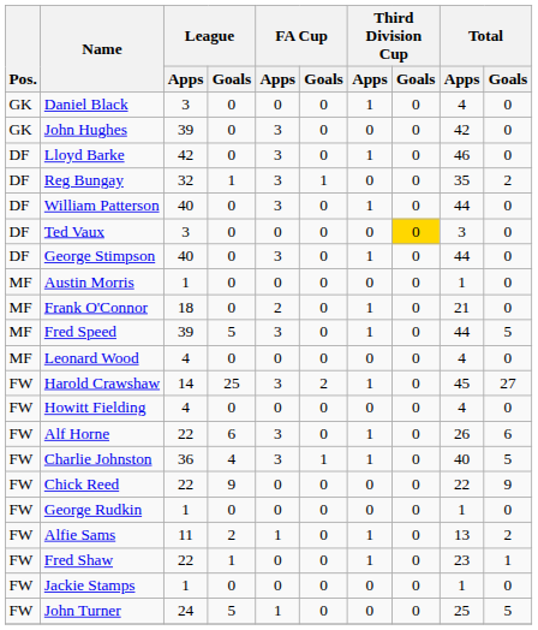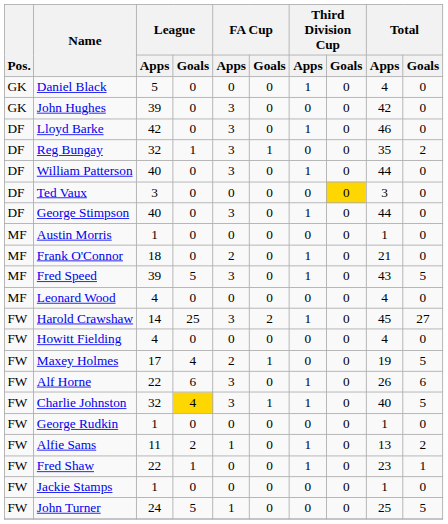 <table class="wikitable" style="text-align:center">
 <tr>
 <th rowspan="2" valign="bottom">Pos.</th>
 <th rowspan="2">Name</th>
 <th colspan="2" width="85">League</th>
 <th colspan="2" width="85">FA Cup</th>
 <th colspan="2" width="85">Third Division Cup</th>
 <th colspan="2" width="85">Total</th>
 </tr>
 <tr>
 <th>Apps</th>
 <th>Goals</th>
 <th>Apps</th>
 <th>Goals</th>
 <th>Apps</th>
 <th>Goals</th>
 <th>Apps</th>
 <th>Goals</th>
 </tr>
 <tr>
 <td align="left">GK</td>
 <td align="left"> <a href='#'>Daniel Black</a></td>
-<td>3</td>
+<td>5</td>
 <td>0</td>
 <td>0</td>
 <td>0</td>
 <td>1</td>
 <td>0</td>
 <td>4</td>
 <td>0</td>
 </tr>
 <tr>
 <td align="left">GK</td>
 <td align="left"> <a href='#'>John Hughes</a></td>
 <td>39</td>
 <td>0</td>
 <td>3</td>
 <td>0</td>
 <td>0</td>
 <td>0</td>
 <td>42</td>
 <td>0</td>
 </tr>
 <tr>
 <td align="left">DF</td>
 <td align="left"> <a href='#'>Lloyd Barke</a></td>
 <td>42</td>
 <td>0</td>
 <td>3</td>
 <td>0</td>
 <td>1</td>
 <td>0</td>
 <td>46</td>
 <td>0</td>
 </tr>
 <tr>
 <td align="left">DF</td>
 <td align="left"> <a href='#'>Reg Bungay</a></td>
 <td>32</td>
 <td>1</td>
 <td>3</td>
 <td>1</td>
 <td>0</td>
 <td>0</td>
 <td>35</td>
 <td>2</td>
 </tr>
 <tr>
 <td align="left">DF</td>
 <td align="left"> <a href='#'>William Patterson</a></td>
 <td>40</td>
 <td>0</td>
 <td>3</td>
 <td>0</td>
 <td>1</td>
 <td>0</td>
 <td>44</td>
 <td>0</td>
 </tr>
 <tr>
 <td align="left">DF</td>
 <td align="left"> <a href='#'>Ted Vaux</a></td>
 <td>3</td>
 <td>0</td>
 <td>0</td>
 <td>0</td>
 <td>0</td>
 <td style="background: gold;">0</td>
 <td>3</td>
 <td>0</td>
 </tr>
 <tr>
 <td align="left">DF</td>
 <td align="left"> <a href='#'>George Stimpson</a></td>
 <td>40</td>
 <td>0</td>
 <td>3</td>
 <td>0</td>
 <td>1</td>
 <td>0</td>
 <td>44</td>
 <td>0</td>
 </tr>
 <tr>
 <td align="left">MF</td>
 <td align="left"> <a href='#'>Austin Morris</a></td>
 <td>1</td>
 <td>0</td>
 <td>0</td>
 <td>0</td>
 <td>0</td>
 <td>0</td>
 <td>1</td>
 <td>0</td>
 </tr>
 <tr>
 <td align="left">MF</td>
 <td align="left"> <a href='#'>Frank O'Connor</a></td>
 <td>18</td>
 <td>0</td>
 <td>2</td>
 <td>0</td>
 <td>1</td>
 <td>0</td>
 <td>21</td>
 <td>0</td>
 </tr>
 <tr>
 <td align="left">MF</td>
 <td align="left"> <a href='#'>Fred Speed</a></td>
 <td>39</td>
 <td>5</td>
 <td>3</td>
 <td>0</td>
 <td>1</td>
 <td>0</td>
-<td>44</td>
+<td>43</td>
 <td>5</td>
 </tr>
 <tr>
 <td align="left">MF</td>
 <td align="left"> <a href='#'>Leonard Wood</a></td>
 <td>4</td>
 <td>0</td>
 <td>0</td>
 <td>0</td>
 <td>0</td>
 <td>0</td>
 <td>4</td>
 <td>0</td>
 </tr>
 <tr>
 <td align="left">FW</td>
 <td align="left"> <a href='#'>Harold Crawshaw</a></td>
 <td>14</td>
 <td>25</td>
 <td>3</td>
 <td>2</td>
 <td>1</td>
 <td>0</td>
 <td>45</td>
 <td>27</td>
 </tr>
 <tr>
 <td align="left">FW</td>
 <td align="left"> <a href='#'>Howitt Fielding</a></td>
 <td>4</td>
 <td>0</td>
 <td>0</td>
 <td>0</td>
 <td>0</td>
 <td>0</td>
 <td>4</td>
 <td>0</td>
 </tr>
 <tr>
 <td align="left">FW</td>
+<td align="left"> <a href='#'>Maxey Holmes</a></td>
+<td>17</td>
+<td>4</td>
+<td>2</td>
+<td>1</td>
+<td>0</td>
+<td>0</td>
+<td>19</td>
+<td>5</td>
+</tr>
+<tr>
+<td align="left">FW</td>
 <td align="left"> <a href='#'>Alf Horne</a></td>
 <td>22</td>
 <td>6</td>
 <td>3</td>
 <td>0</td>
 <td>1</td>
 <td>0</td>
 <td>26</td>
 <td>6</td>
 </tr>
 <tr>
 <td align="left">FW</td>
 <td align="left"> <a href='#'>Charlie Johnston</a></td>
-<td>36</td>
-<td>4</td>
+<td>32</td>
+<td style="background: gold;">4</td>
 <td>3</td>
 <td>1</td>
 <td>1</td>
 <td>0</td>
 <td>40</td>
 <td>5</td>
-</tr>
-<tr>
-<td align="left">FW</td>
-<td align="left"> <a href='#'>Chick Reed</a></td>
-<td>22</td>
-<td>9</td>
-<td>0</td>
-<td>0</td>
-<td>0</td>
-<td>0</td>
-<td>22</td>
-<td>9</td>
 </tr>
 <tr>
 <td align="left">FW</td>
 <td align="left"> <a href='#'>George Rudkin</a></td>
 <td>1</td>
 <td>0</td>
 <td>0</td>
 <td>0</td>
 <td>0</td>
 <td>0</td>
 <td>1</td>
 <td>0</td>
 </tr>
 <tr>
 <td align="left">FW</td>
 <td align="left"> <a href='#'>Alfie Sams</a></td>
 <td>11</td>
 <td>2</td>
 <td>1</td>
 <td>0</td>
 <td>1</td>
 <td>0</td>
 <td>13</td>
 <td>2</td>
 </tr>
 <tr>
 <td align="left">FW</td>
 <td align="left"> <a href='#'>Fred Shaw</a></td>
 <td>22</td>
 <td>1</td>
 <td>0</td>
 <td>0</td>
 <td>1</td>
 <td>0</td>
 <td>23</td>
 <td>1</td>
 </tr>
 <tr>
 <td align="left">FW</td>
 <td align="left"> <a href='#'>Jackie Stamps</a></td>
 <td>1</td>
 <td>0</td>
 <td>0</td>
 <td>0</td>
 <td>0</td>
 <td>0</td>
 <td>1</td>
 <td>0</td>
 </tr>
 <tr>
 <td align="left">FW</td>
 <td align="left"> <a href='#'>John Turner</a></td>
 <td>24</td>
 <td>5</td>
 <td>1</td>
 <td>0</td>
 <td>0</td>
 <td>0</td>
 <td>25</td>
 <td>5</td>
 </tr>
 <tr>
 </tr>
 </table>
